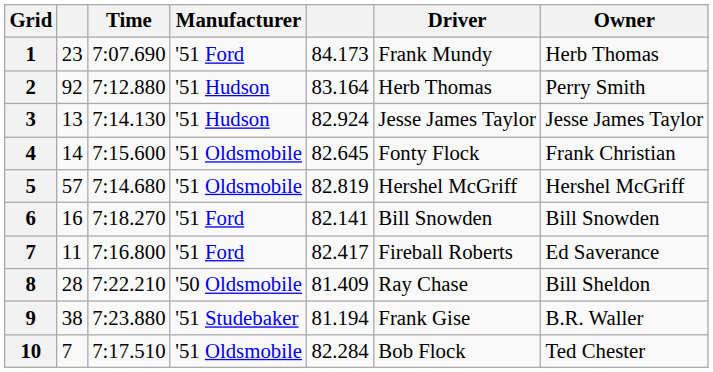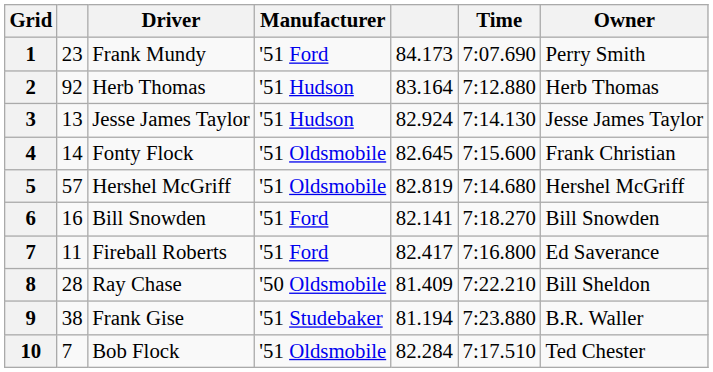 <table class="wikitable">
 <tr>
 <th>Grid</th>
 <th></th>
-<th>Time</th>
+<th>Driver</th>
 <th>Manufacturer</th>
 <th></th>
-<th>Driver</th>
+<th>Time</th>
 <th>Owner</th>
 </tr>
 <tr>
 <th>1</th>
 <td>23</td>
-<td>7:07.690</td>
+<td>Frank Mundy</td>
 <td>'51 <a href='#'>Ford</a></td>
 <td>84.173</td>
-<td>Frank Mundy</td>
-<td>Herb Thomas</td>
+<td>7:07.690</td>
+<td>Perry Smith</td>
 </tr>
 <tr>
 <th>2</th>
 <td>92</td>
-<td>7:12.880</td>
+<td>Herb Thomas</td>
 <td>'51 <a href='#'>Hudson</a></td>
 <td>83.164</td>
+<td>7:12.880</td>
 <td>Herb Thomas</td>
-<td>Perry Smith</td>
 </tr>
 <tr>
 <th>3</th>
 <td>13</td>
-<td>7:14.130</td>
+<td>Jesse James Taylor</td>
 <td>'51 <a href='#'>Hudson</a></td>
 <td>82.924</td>
-<td>Jesse James Taylor</td>
+<td>7:14.130</td>
 <td>Jesse James Taylor</td>
 </tr>
 <tr>
 <th>4</th>
 <td>14</td>
-<td>7:15.600</td>
+<td>Fonty Flock</td>
 <td>'51 <a href='#'>Oldsmobile</a></td>
 <td>82.645</td>
-<td>Fonty Flock</td>
+<td>7:15.600</td>
 <td>Frank Christian</td>
 </tr>
 <tr>
 <th>5</th>
 <td>57</td>
-<td>7:14.680</td>
+<td>Hershel McGriff</td>
 <td>'51 <a href='#'>Oldsmobile</a></td>
 <td>82.819</td>
-<td>Hershel McGriff</td>
+<td>7:14.680</td>
 <td>Hershel McGriff</td>
 </tr>
 <tr>
 <th>6</th>
 <td>16</td>
-<td>7:18.270</td>
+<td>Bill Snowden</td>
 <td>'51 <a href='#'>Ford</a></td>
 <td>82.141</td>
-<td>Bill Snowden</td>
+<td>7:18.270</td>
 <td>Bill Snowden</td>
 </tr>
 <tr>
 <th>7</th>
 <td>11</td>
-<td>7:16.800</td>
+<td>Fireball Roberts</td>
 <td>'51 <a href='#'>Ford</a></td>
 <td>82.417</td>
-<td>Fireball Roberts</td>
+<td>7:16.800</td>
 <td>Ed Saverance</td>
 </tr>
 <tr>
 <th>8</th>
 <td>28</td>
-<td>7:22.210</td>
+<td>Ray Chase</td>
 <td>'50 <a href='#'>Oldsmobile</a></td>
 <td>81.409</td>
-<td>Ray Chase</td>
+<td>7:22.210</td>
 <td>Bill Sheldon</td>
 </tr>
 <tr>
 <th>9</th>
 <td>38</td>
-<td>7:23.880</td>
+<td>Frank Gise</td>
 <td>'51 <a href='#'>Studebaker</a></td>
 <td>81.194</td>
-<td>Frank Gise</td>
+<td>7:23.880</td>
 <td>B.R. Waller</td>
 </tr>
 <tr>
 <th>10</th>
 <td>7</td>
-<td>7:17.510</td>
+<td>Bob Flock</td>
 <td>'51 <a href='#'>Oldsmobile</a></td>
 <td>82.284</td>
-<td>Bob Flock</td>
+<td>7:17.510</td>
 <td>Ted Chester</td>
 </tr>
 </table>
